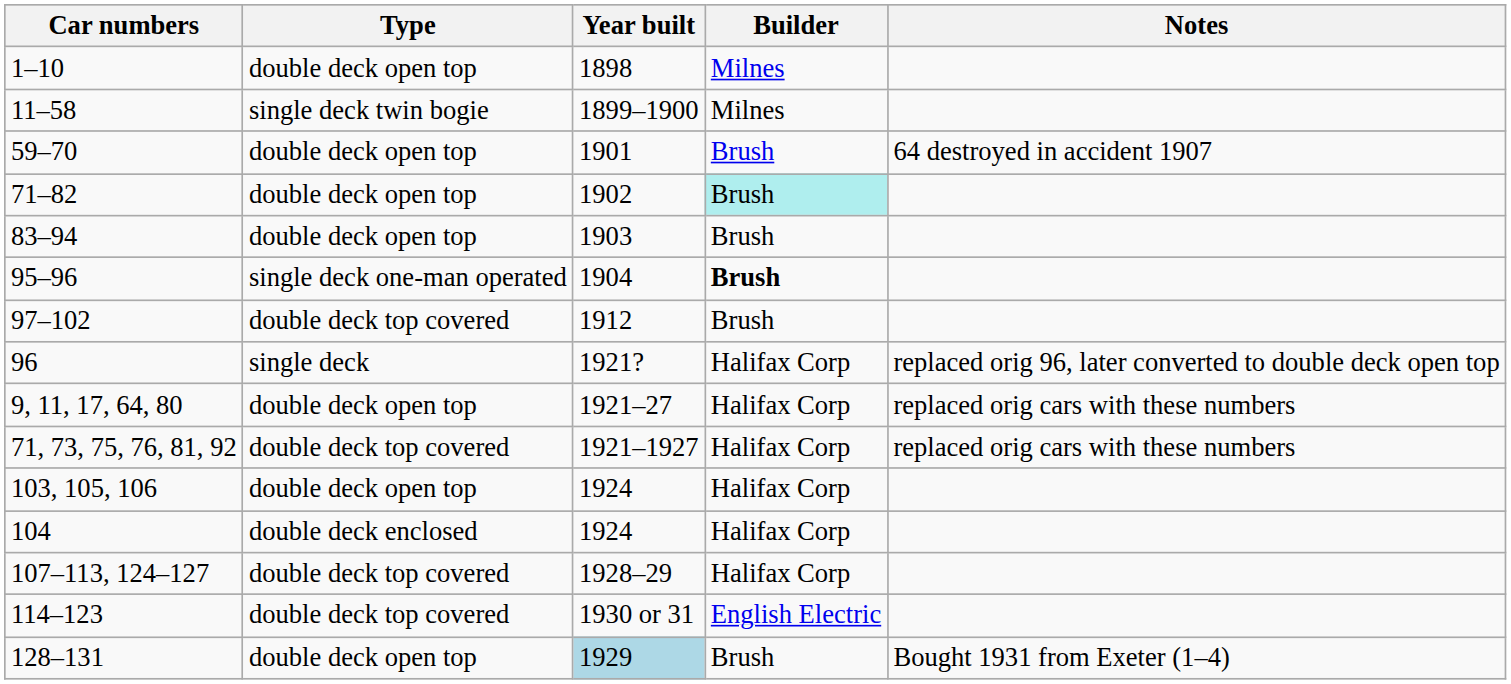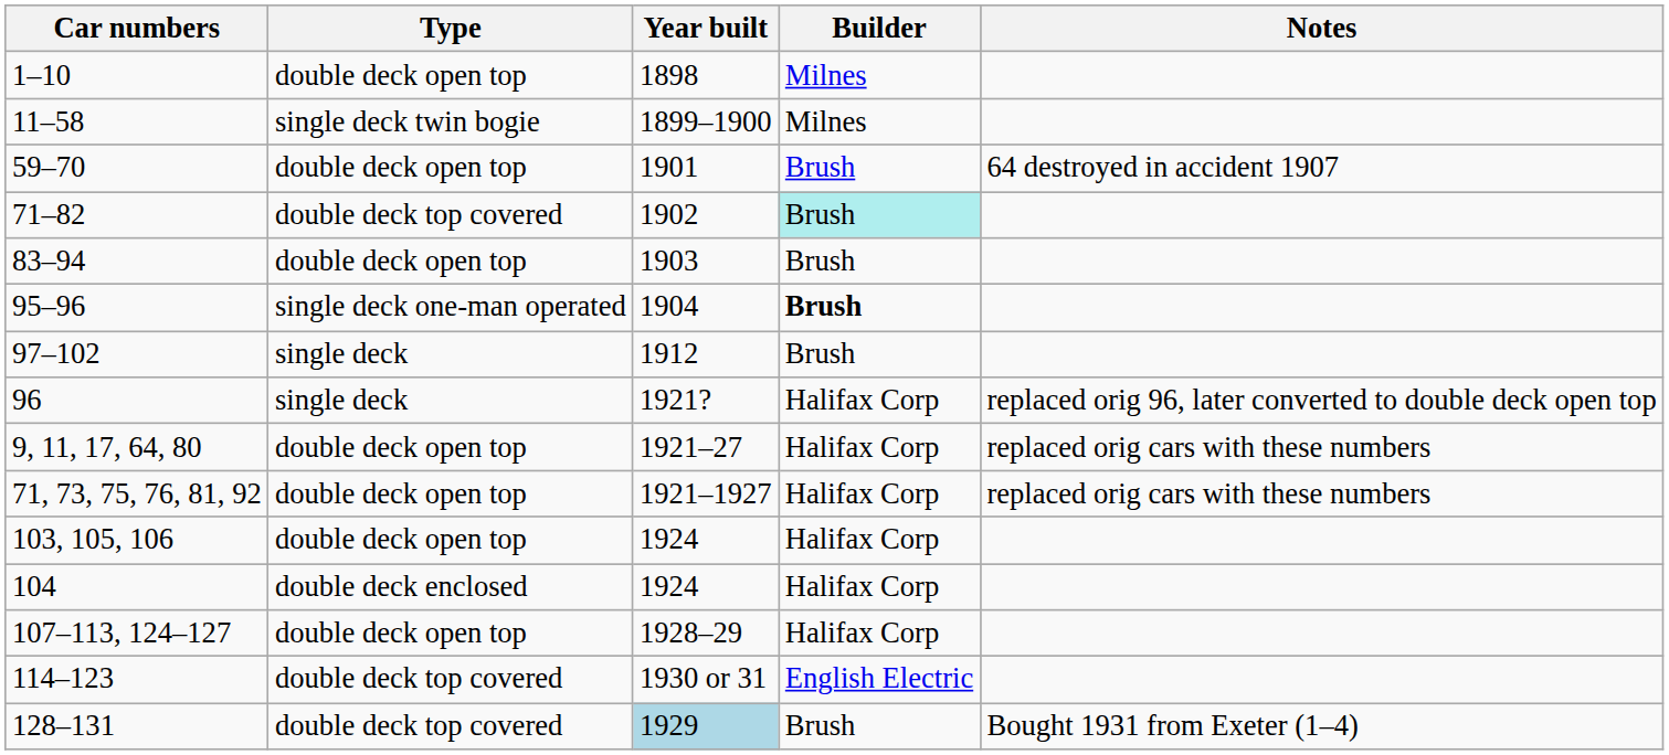 <table class="wikitable">
 <tr>
 <th>Car numbers</th>
 <th>Type</th>
 <th>Year built</th>
 <th>Builder</th>
 <th>Notes</th>
 </tr>
 <tr>
 <td>1–10</td>
 <td>double deck open top</td>
 <td>1898</td>
 <td><a href='#'>Milnes</a></td>
 <td></td>
 </tr>
 <tr>
 <td>11–58</td>
 <td>single deck twin bogie</td>
 <td>1899–1900</td>
 <td>Milnes</td>
 <td></td>
 </tr>
 <tr>
 <td>59–70</td>
 <td>double deck open top</td>
 <td>1901</td>
 <td><a href='#'>Brush</a></td>
 <td>64 destroyed in accident 1907</td>
 </tr>
 <tr>
 <td>71–82</td>
-<td>double deck open top</td>
+<td>double deck top covered</td>
 <td>1902</td>
 <td style="background: paleturquoise;">Brush</td>
 <td></td>
 </tr>
 <tr>
 <td>83–94</td>
 <td>double deck open top</td>
 <td>1903</td>
 <td>Brush</td>
 <td></td>
 </tr>
 <tr>
 <td>95–96</td>
 <td>single deck one-man operated</td>
 <td>1904</td>
 <td><strong>Brush</strong></td>
 <td></td>
 </tr>
 <tr>
 <td>97–102</td>
-<td>double deck top covered</td>
+<td>single deck</td>
 <td>1912</td>
 <td>Brush</td>
 <td></td>
 </tr>
 <tr>
 <td>96</td>
 <td>single deck</td>
 <td>1921?</td>
 <td>Halifax Corp</td>
 <td>replaced orig 96, later converted to double deck open top</td>
 </tr>
 <tr>
 <td>9, 11, 17, 64, 80</td>
 <td>double deck open top</td>
 <td>1921–27</td>
 <td>Halifax Corp</td>
 <td>replaced orig cars with these numbers</td>
 </tr>
 <tr>
 <td>71, 73, 75, 76, 81, 92</td>
-<td>double deck top covered</td>
+<td>double deck open top</td>
 <td>1921–1927</td>
 <td>Halifax Corp</td>
 <td>replaced orig cars with these numbers</td>
 </tr>
 <tr>
 <td>103, 105, 106</td>
 <td>double deck open top</td>
 <td>1924</td>
 <td>Halifax Corp</td>
 <td></td>
 </tr>
 <tr>
 <td>104</td>
 <td>double deck enclosed</td>
 <td>1924</td>
 <td>Halifax Corp</td>
 <td></td>
 </tr>
 <tr>
 <td>107–113, 124–127</td>
-<td>double deck top covered</td>
+<td>double deck open top</td>
 <td>1928–29</td>
 <td>Halifax Corp</td>
 <td></td>
 </tr>
 <tr>
 <td>114–123</td>
 <td>double deck top covered</td>
 <td>1930 or 31</td>
 <td><a href='#'>English Electric</a></td>
 <td></td>
 </tr>
 <tr>
 <td>128–131</td>
-<td>double deck open top</td>
+<td>double deck top covered</td>
 <td style="background: lightblue;">1929</td>
 <td>Brush</td>
 <td>Bought 1931 from Exeter (1–4)</td>
 </tr>
 </table>
